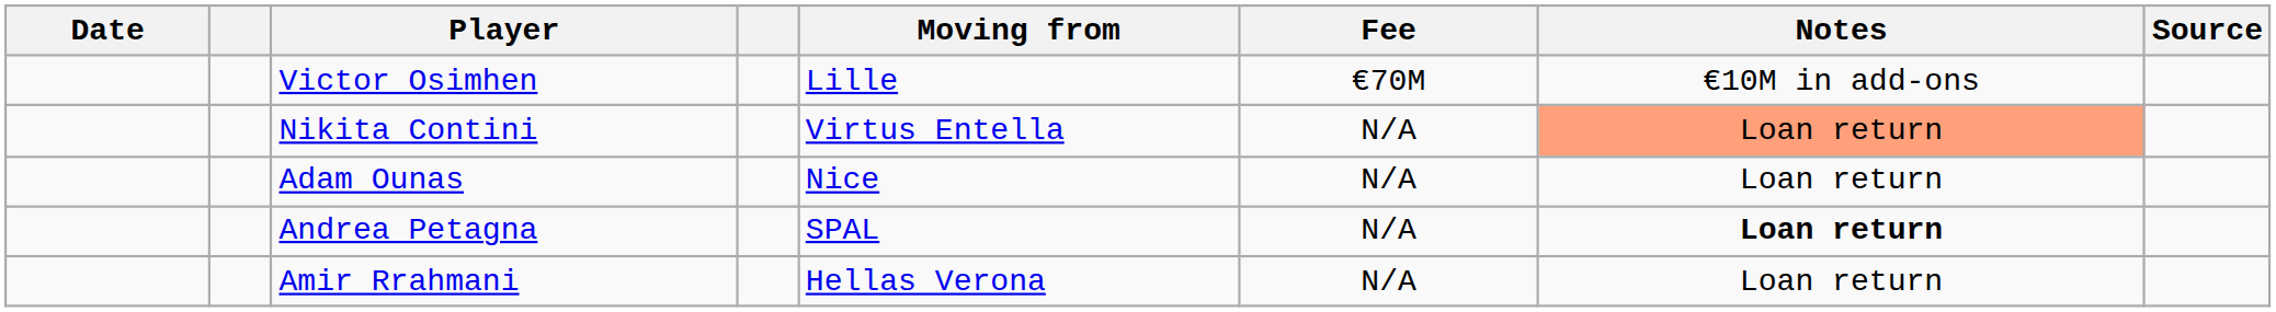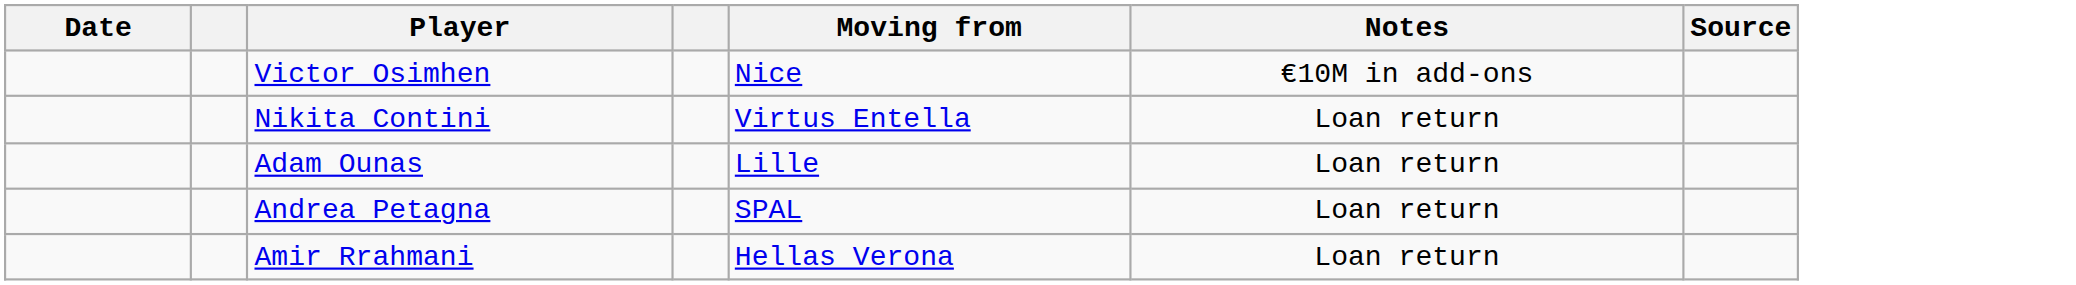 <table class="wikitable sortable">
 <tr>
 <th style="width:80px;">Date</th>
 <th style="width:20px;"></th>
 <th style="width:190px;">Player</th>
 <th style="width:20px;"></th>
 <th style="width:180px;">Moving from</th>
-<th style="width:120px;" class="unsortable">Fee</th>
 <th style="width:250px;" class="unsortable">Notes</th>
 <th style="width:20px;">Source</th>
 </tr>
 <tr>
 <td></td>
 <td align=center></td>
 <td> <a href='#'>Victor Osimhen</a></td>
 <td align=center></td>
-<td> <a href='#'>Lille</a></td>
-<td align=center>€70M</td>
+<td> <a href='#'>Nice</a></td>
 <td align=center>€10M in add-ons</td>
 <td></td>
 </tr>
 <tr>
 <td></td>
 <td align=center></td>
 <td> <a href='#'>Nikita Contini</a></td>
 <td align=center></td>
 <td> <a href='#'>Virtus Entella</a></td>
-<td align=center>N/A</td>
-<td align=center style="background: lightsalmon;">Loan return</td>
+<td align=center>Loan return</td>
 <td></td>
 </tr>
 <tr>
 <td></td>
 <td align=center></td>
 <td> <a href='#'>Adam Ounas</a></td>
 <td align=center></td>
-<td> <a href='#'>Nice</a></td>
-<td align=center>N/A</td>
+<td> <a href='#'>Lille</a></td>
 <td align=center>Loan return</td>
 <td></td>
 </tr>
 <tr>
 <td></td>
 <td align=center></td>
 <td> <a href='#'>Andrea Petagna</a></td>
 <td align=center></td>
 <td> <a href='#'>SPAL</a></td>
-<td align=center>N/A</td>
-<td align=center><strong>Loan return</strong></td>
+<td align=center>Loan return</td>
 <td></td>
 </tr>
 <tr>
 <td></td>
 <td align=center></td>
 <td> <a href='#'>Amir Rrahmani</a></td>
 <td align=center></td>
 <td> <a href='#'>Hellas Verona</a></td>
-<td align=center>N/A</td>
 <td align=center>Loan return</td>
 <td></td>
 </tr>
 </table>
